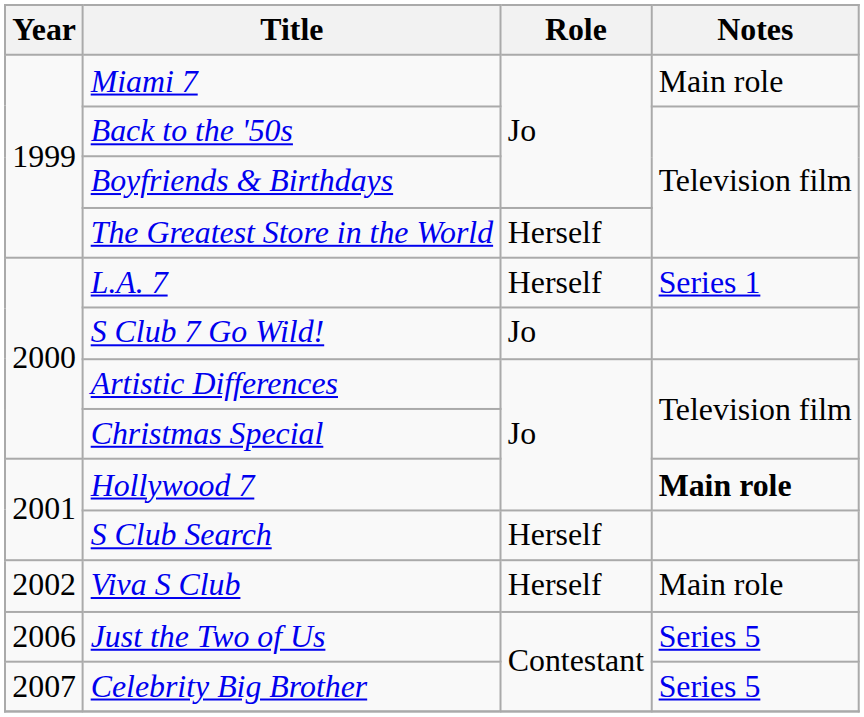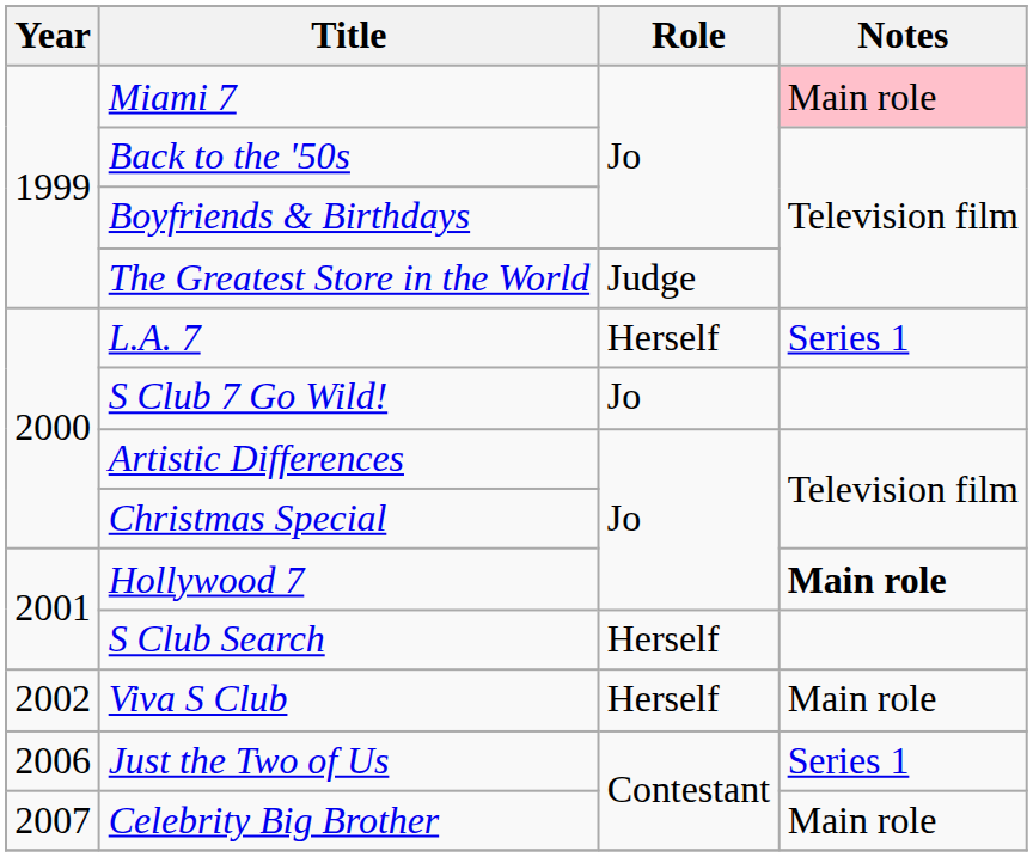 <table class="wikitable">
 <tr>
 <th>Year</th>
 <th>Title</th>
 <th>Role</th>
 <th class="unsortable">Notes</th>
 </tr>
 <tr>
 <td rowspan=4>1999</td>
 <td><em><a href='#'>Miami 7</a></em></td>
 <td rowspan=3>Jo</td>
-<td>Main role</td>
+<td style="background: pink;">Main role</td>
 </tr>
 <tr>
 <td><em><a href='#'>Back to the '50s</a></em></td>
 <td rowspan=3>Television film</td>
 </tr>
 <tr>
 <td><em><a href='#'>Boyfriends & Birthdays</a></em></td>
 </tr>
 <tr>
 <td><em><a href='#'>The Greatest Store in the World</a></em></td>
-<td>Herself</td>
+<td>Judge</td>
 </tr>
 <tr>
 <td rowspan=4>2000</td>
 <td><em><a href='#'>L.A. 7</a></em></td>
 <td>Herself</td>
 <td><a href='#'>Series 1</a></td>
 </tr>
 <tr>
 <td><em><a href='#'>S Club 7 Go Wild!</a></em></td>
 <td>Jo</td>
 <td></td>
 </tr>
 <tr>
 <td><em><a href='#'>Artistic Differences</a></em></td>
 <td rowspan=3>Jo</td>
 <td rowspan=2>Television film</td>
 </tr>
 <tr>
 <td><em><a href='#'>Christmas Special</a></em></td>
 </tr>
 <tr>
 <td rowspan=2>2001</td>
 <td><em><a href='#'>Hollywood 7</a></em></td>
 <td><strong>Main role</strong></td>
 </tr>
 <tr>
 <td><em><a href='#'>S Club Search</a></em></td>
 <td>Herself</td>
 <td></td>
 </tr>
 <tr>
 <td>2002</td>
 <td><em><a href='#'>Viva S Club</a></em></td>
 <td>Herself</td>
 <td>Main role</td>
 </tr>
 <tr>
 <td>2006</td>
 <td><em><a href='#'>Just the Two of Us</a></em></td>
 <td rowspan=2>Contestant</td>
-<td><a href='#'>Series 5</a></td>
+<td><a href='#'>Series 1</a></td>
 </tr>
 <tr>
 <td>2007</td>
 <td><em><a href='#'>Celebrity Big Brother</a></em></td>
-<td><a href='#'>Series 5</a></td>
+<td>Main role</td>
 </tr>
 <tr>
 </tr>
 </table>
